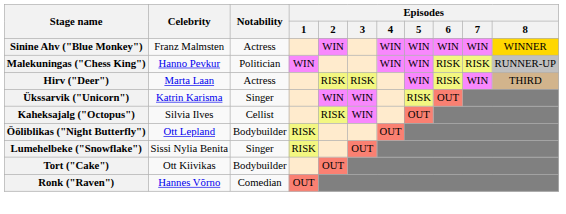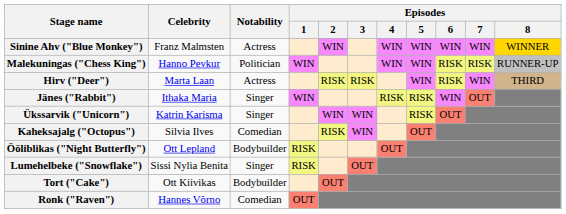 <table class="wikitable" style="text-align:center; ">
 <tr>
 <th rowspan="2">Stage name</th>
 <th rowspan="2">Celebrity</th>
 <th rowspan="2">Notability</th>
 <th colspan="8">Episodes</th>
 </tr>
 <tr>
 <th rowspan="1">1</th>
 <th rowspan="1">2</th>
 <th rowspan="1">3</th>
 <th rowspan="1">4</th>
 <th rowspan="1">5</th>
 <th rowspan="1">6</th>
 <th rowspan="1">7</th>
 <th rowspan="1">8</th>
 </tr>
 <tr>
 <th>Sinine Ahv ("Blue Monkey")</th>
 <td>Franz Malmsten</td>
 <td>Actress</td>
 <td bgcolor="#FFEBCD"></td>
 <td bgcolor=#F888FD>WIN</td>
 <td bgcolor="#FFEBCD"></td>
 <td bgcolor=#F888FD>WIN</td>
 <td bgcolor=#F888FD>WIN</td>
 <td bgcolor=#F888FD>WIN</td>
 <td bgcolor=#F888FD>WIN</td>
 <td bgcolor="gold">WINNER</td>
 </tr>
 <tr>
 <th>Malekuningas ("Chess King")</th>
 <td><a href='#'>Hanno Pevkur</a></td>
 <td>Politician</td>
 <td bgcolor=#F888FD>WIN</td>
 <td bgcolor="#FFEBCD"></td>
 <td bgcolor="#FFEBCD"></td>
 <td bgcolor=#F888FD>WIN</td>
 <td bgcolor=#F888FD>WIN</td>
 <td bgcolor="#F3F781">RISK</td>
 <td bgcolor="#F3F781">RISK</td>
 <td bgcolor="silver">RUNNER-UP</td>
 </tr>
 <tr>
 <th>Hirv ("Deer")</th>
 <td><a href='#'>Marta Laan</a></td>
 <td>Actress</td>
 <td bgcolor="#FFEBCD"></td>
 <td bgcolor="#F3F781">RISK</td>
 <td bgcolor="#F3F781">RISK</td>
 <td bgcolor="#FFEBCD"></td>
 <td bgcolor=#F888FD>WIN</td>
 <td bgcolor="#F3F781">RISK</td>
 <td bgcolor=#F888FD>WIN</td>
 <td bgcolor=tan>THIRD</td>
 </tr>
 <tr>
+<th>Jänes ("Rabbit")</th>
+<td><a href='#'>Ithaka Maria</a></td>
+<td>Singer</td>
+<td bgcolor=#F888FD>WIN</td>
+<td bgcolor="#FFEBCD"></td>
+<td bgcolor="#FFEBCD"></td>
+<td bgcolor="#F3F781">RISK</td>
+<td bgcolor="#F3F781">RISK</td>
+<td bgcolor=#F888FD>WIN</td>
+<td bgcolor="salmon">OUT</td>
+<td colspan="1" bgcolor=grey></td>
+</tr>
+<tr>
 <th>Ükssarvik ("Unicorn")</th>
 <td><a href='#'>Katrin Karisma</a></td>
 <td>Singer</td>
 <td bgcolor="#FFEBCD"></td>
 <td bgcolor=#F888FD>WIN</td>
 <td bgcolor=#F888FD>WIN</td>
 <td bgcolor="#FFEBCD"></td>
 <td bgcolor="#F3F781">RISK</td>
 <td bgcolor=salmon>OUT</td>
 <td colspan="2" bgcolor=grey></td>
 </tr>
 <tr>
 <th>Kaheksajalg ("Octopus")</th>
 <td>Silvia Ilves</td>
-<td>Cellist</td>
+<td>Comedian</td>
 <td bgcolor="#FFEBCD"></td>
 <td bgcolor="#F3F781">RISK</td>
 <td bgcolor=#F888FD>WIN</td>
 <td bgcolor="#FFEBCD"></td>
 <td bgcolor=salmon>OUT</td>
 <td colspan="3" bgcolor=grey></td>
 </tr>
 <tr>
 <th>Ööliblikas ("Night Butterfly")</th>
 <td><a href='#'>Ott Lepland</a></td>
 <td>Bodybuilder</td>
 <td bgcolor="#F3F781">RISK</td>
 <td bgcolor="#FFEBCD"></td>
 <td bgcolor="#FFEBCD"></td>
 <td bgcolor=salmon>OUT</td>
 <td colspan="4" bgcolor=grey></td>
 </tr>
 <tr>
 <th>Lumehelbeke ("Snowflake")</th>
 <td>Sissi Nylia Benita</td>
 <td>Singer</td>
 <td bgcolor="#F3F781">RISK</td>
 <td bgcolor="#FFEBCD"></td>
 <td bgcolor=salmon>OUT</td>
 <td colspan="5" bgcolor=grey></td>
 </tr>
 <tr>
 <th>Tort ("Cake")</th>
 <td>Ott Kiivikas</td>
 <td>Bodybuilder</td>
 <td bgcolor="#FFEBCD"></td>
 <td bgcolor=salmon>OUT</td>
 <td colspan="6" bgcolor=grey></td>
 </tr>
 <tr>
 <th>Ronk ("Raven")</th>
 <td><a href='#'>Hannes Võrno</a></td>
 <td>Comedian</td>
 <td bgcolor=salmon>OUT</td>
 <td colspan="7" bgcolor=grey></td>
 </tr>
 </table>
